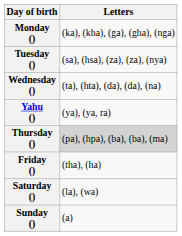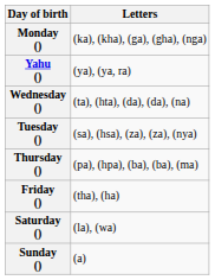 <table class="wikitable">
 <tr>
 <th>Day of birth</th>
 <th>Letters</th>
 </tr>
 <tr>
 <th>Monday<br>()</th>
 <td> (ka),  (kha),  (ga),  (gha),  (nga)</td>
 </tr>
 <tr>
-<th>Tuesday<br>()</th>
-<td> (sa),  (hsa),  (za),  (za),  (nya)</td>
+<th><a href='#'>Yahu</a><br>()</th>
+<td> (ya),  (ya, ra)</td>
 </tr>
 <tr>
 <th>Wednesday<br>()</th>
 <td> (ta),  (hta),  (da),  (da),  (na)</td>
 </tr>
 <tr>
-<th><a href='#'>Yahu</a><br>()</th>
-<td> (ya),  (ya, ra)</td>
+<th>Tuesday<br>()</th>
+<td> (sa),  (hsa),  (za),  (za),  (nya)</td>
 </tr>
 <tr>
 <th>Thursday<br>()</th>
-<td style="background: lightgrey;"> (pa),  (hpa),  (ba),  (ba),  (ma)</td>
+<td> (pa),  (hpa),  (ba),  (ba),  (ma)</td>
 </tr>
 <tr>
 <th>Friday<br>()</th>
 <td> (tha),  (ha)</td>
 </tr>
 <tr>
 <th>Saturday<br>()</th>
 <td> (la),  (wa)</td>
 </tr>
 <tr>
 <th>Sunday<br>()</th>
 <td> (a)</td>
 </tr>
 </table>
